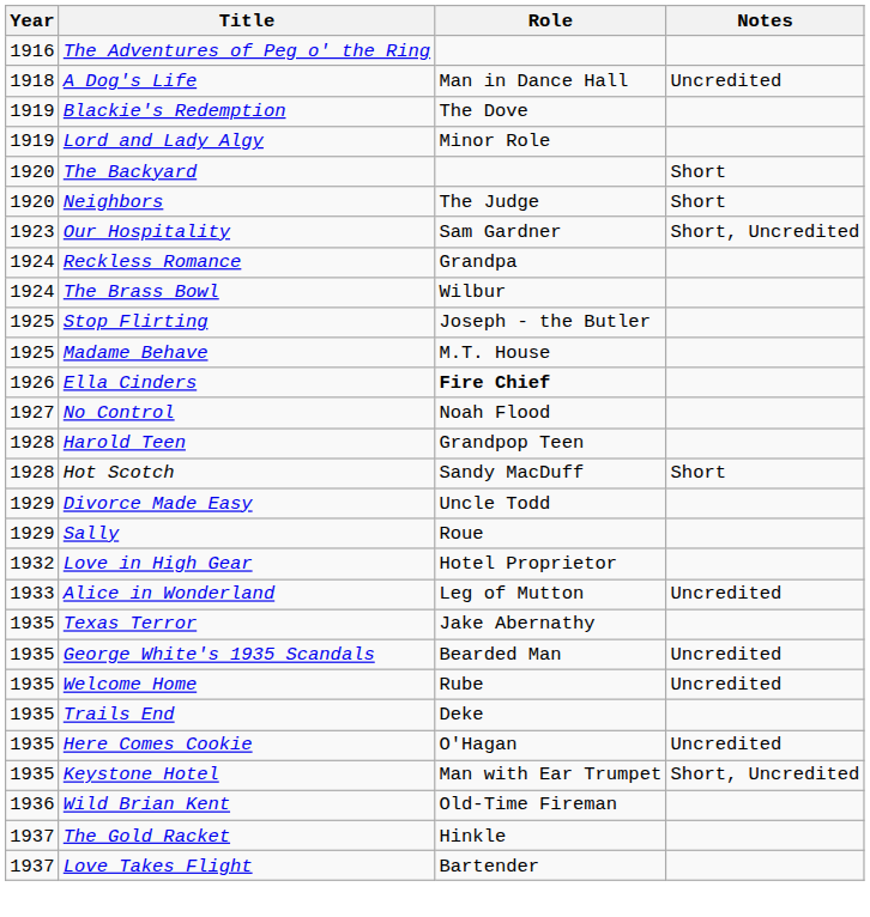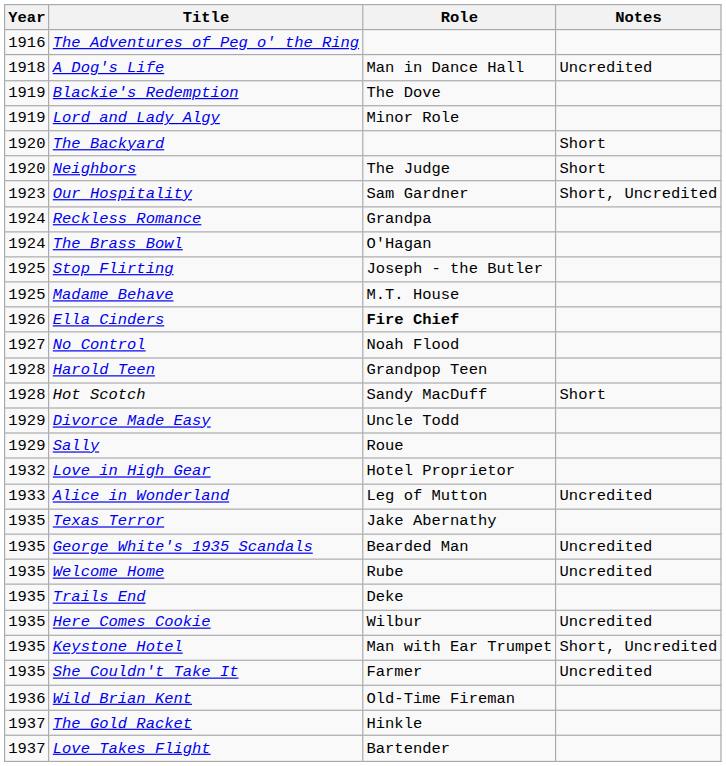 <table class="wikitable">
 <tr>
 <th>Year</th>
 <th>Title</th>
 <th>Role</th>
 <th>Notes</th>
 </tr>
 <tr>
 <td>1916</td>
 <td><em><a href='#'>The Adventures of Peg o' the Ring</a></em></td>
 <td></td>
 <td></td>
 </tr>
 <tr>
 <td>1918</td>
 <td><em><a href='#'>A Dog's Life</a></em></td>
 <td>Man in Dance Hall</td>
 <td>Uncredited</td>
 </tr>
 <tr>
 <td>1919</td>
 <td><em><a href='#'>Blackie's Redemption</a></em></td>
 <td>The Dove</td>
 <td></td>
 </tr>
 <tr>
 <td>1919</td>
 <td><em><a href='#'>Lord and Lady Algy</a></em></td>
 <td>Minor Role</td>
 <td></td>
 </tr>
 <tr>
 <td>1920</td>
 <td><em><a href='#'>The Backyard</a></em></td>
 <td></td>
 <td>Short</td>
 </tr>
 <tr>
 <td>1920</td>
 <td><em><a href='#'>Neighbors</a></em></td>
 <td>The Judge</td>
 <td>Short</td>
 </tr>
 <tr>
 <td>1923</td>
 <td><em><a href='#'>Our Hospitality</a></em></td>
 <td>Sam Gardner</td>
 <td>Short, Uncredited</td>
 </tr>
 <tr>
 <td>1924</td>
 <td><em><a href='#'>Reckless Romance</a></em></td>
 <td>Grandpa</td>
 <td></td>
 </tr>
 <tr>
 <td>1924</td>
 <td><em><a href='#'>The Brass Bowl</a></em></td>
-<td>Wilbur</td>
+<td>O'Hagan</td>
 <td></td>
 </tr>
 <tr>
 <td>1925</td>
 <td><em><a href='#'>Stop Flirting</a></em></td>
 <td>Joseph - the Butler</td>
 <td></td>
 </tr>
 <tr>
 <td>1925</td>
 <td><em><a href='#'>Madame Behave</a></em></td>
 <td>M.T. House</td>
 <td></td>
 </tr>
 <tr>
 <td>1926</td>
 <td><em><a href='#'>Ella Cinders</a></em></td>
 <td><strong>Fire Chief</strong></td>
 <td></td>
 </tr>
 <tr>
 <td>1927</td>
 <td><em><a href='#'>No Control</a></em></td>
 <td>Noah Flood</td>
 <td></td>
 </tr>
 <tr>
 <td>1928</td>
 <td><em><a href='#'>Harold Teen</a></em></td>
 <td>Grandpop Teen</td>
 <td></td>
 </tr>
 <tr>
 <td>1928</td>
 <td><em>Hot Scotch</em></td>
 <td>Sandy MacDuff</td>
 <td>Short</td>
 </tr>
 <tr>
 <td>1929</td>
 <td><em><a href='#'>Divorce Made Easy</a></em></td>
 <td>Uncle Todd</td>
 <td></td>
 </tr>
 <tr>
 <td>1929</td>
 <td><em><a href='#'>Sally</a></em></td>
 <td>Roue</td>
 <td></td>
 </tr>
 <tr>
 <td>1932</td>
 <td><em><a href='#'>Love in High Gear</a></em></td>
 <td>Hotel Proprietor</td>
 <td></td>
 </tr>
 <tr>
 <td>1933</td>
 <td><em><a href='#'>Alice in Wonderland</a></em></td>
 <td>Leg of Mutton</td>
 <td>Uncredited</td>
 </tr>
 <tr>
 <td>1935</td>
 <td><em><a href='#'>Texas Terror</a></em></td>
 <td>Jake Abernathy</td>
 <td></td>
 </tr>
 <tr>
 <td>1935</td>
 <td><em><a href='#'>George White's 1935 Scandals</a></em></td>
 <td>Bearded Man</td>
 <td>Uncredited</td>
 </tr>
 <tr>
 <td>1935</td>
 <td><em><a href='#'>Welcome Home</a></em></td>
 <td>Rube</td>
 <td>Uncredited</td>
 </tr>
 <tr>
 <td>1935</td>
 <td><em><a href='#'>Trails End</a></em></td>
 <td>Deke</td>
 <td></td>
 </tr>
 <tr>
 <td>1935</td>
 <td><em><a href='#'>Here Comes Cookie</a></em></td>
-<td>O'Hagan</td>
+<td>Wilbur</td>
 <td>Uncredited</td>
 </tr>
 <tr>
 <td>1935</td>
 <td><em><a href='#'>Keystone Hotel</a></em></td>
 <td>Man with Ear Trumpet</td>
 <td>Short, Uncredited</td>
+</tr>
+<tr>
+<td>1935</td>
+<td><em><a href='#'>She Couldn't Take It</a></em></td>
+<td>Farmer</td>
+<td>Uncredited</td>
 </tr>
 <tr>
 <td>1936</td>
 <td><em><a href='#'>Wild Brian Kent</a></em></td>
 <td>Old-Time Fireman</td>
 <td></td>
 </tr>
 <tr>
 <td>1937</td>
 <td><em><a href='#'>The Gold Racket</a></em></td>
 <td>Hinkle</td>
 <td></td>
 </tr>
 <tr>
 <td>1937</td>
 <td><em><a href='#'>Love Takes Flight</a></em></td>
 <td>Bartender</td>
 <td></td>
 </tr>
 </table>
